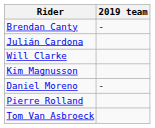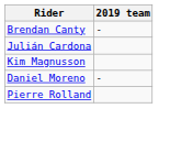 <table class="wikitable">
 <tr>
 <th>Rider</th>
 <th>2019 team</th>
 </tr>
 <tr>
 <td><a href='#'>Brendan Canty</a></td>
 <td>-</td>
 </tr>
 <tr>
 <td><a href='#'>Julián Cardona</a></td>
 <td></td>
 </tr>
 <tr>
-<td><a href='#'>Will Clarke</a></td>
-<td></td>
-</tr>
-<tr>
 <td><a href='#'>Kim Magnusson</a></td>
 <td></td>
 </tr>
 <tr>
 <td><a href='#'>Daniel Moreno</a></td>
 <td>-</td>
 </tr>
 <tr>
 <td><a href='#'>Pierre Rolland</a></td>
 <td></td>
 </tr>
-<tr>
-<td><a href='#'>Tom Van Asbroeck</a></td>
-<td></td>
-</tr>
 </table>
